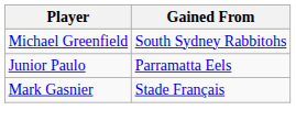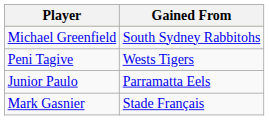 <table class="wikitable">
 <tr bgcolor=#bdb76b>
 <th>Player</th>
 <th>Gained From</th>
 </tr>
 <tr>
 <td><a href='#'>Michael Greenfield</a></td>
 <td><a href='#'>South Sydney Rabbitohs</a></td>
 </tr>
 <tr>
+<td><a href='#'>Peni Tagive</a></td>
+<td><a href='#'>Wests Tigers</a></td>
+</tr>
+<tr>
 <td><a href='#'>Junior Paulo</a></td>
 <td><a href='#'>Parramatta Eels</a></td>
 </tr>
 <tr>
 <td><a href='#'>Mark Gasnier</a></td>
 <td><a href='#'>Stade Français</a></td>
 </tr>
 </table>
